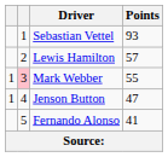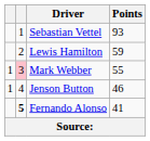 <table class="wikitable" style="font-size: 85%;">
 <tr>
 <th></th>
 <th></th>
 <th>Driver</th>
 <th>Points</th>
 </tr>
 <tr>
 <td align="left"></td>
 <td style="text-align:center;">1</td>
 <td> <a href='#'>Sebastian Vettel</a></td>
 <td style="text-align:left;">93</td>
 </tr>
 <tr>
 <td align="left"></td>
 <td style="text-align:center;">2</td>
 <td> <a href='#'>Lewis Hamilton</a></td>
-<td style="text-align:left;">57</td>
+<td style="text-align:left;">59</td>
 </tr>
 <tr>
 <td align="left"> 1</td>
 <td style="background: pink; text-align:center;">3</td>
 <td> <a href='#'>Mark Webber</a></td>
 <td style="text-align:left;">55</td>
 </tr>
 <tr>
 <td align="left"> 1</td>
 <td style="text-align:center;">4</td>
 <td> <a href='#'>Jenson Button</a></td>
-<td style="text-align:left;">47</td>
+<td style="text-align:left;">46</td>
 </tr>
 <tr>
 <td align="left"></td>
-<td style="text-align:center;">5</td>
+<td style="text-align:center;"><strong>5</strong></td>
 <td> <a href='#'>Fernando Alonso</a></td>
 <td style="text-align:left;">41</td>
 </tr>
 <tr>
 <th colspan=4>Source: </th>
 </tr>
 </table>
